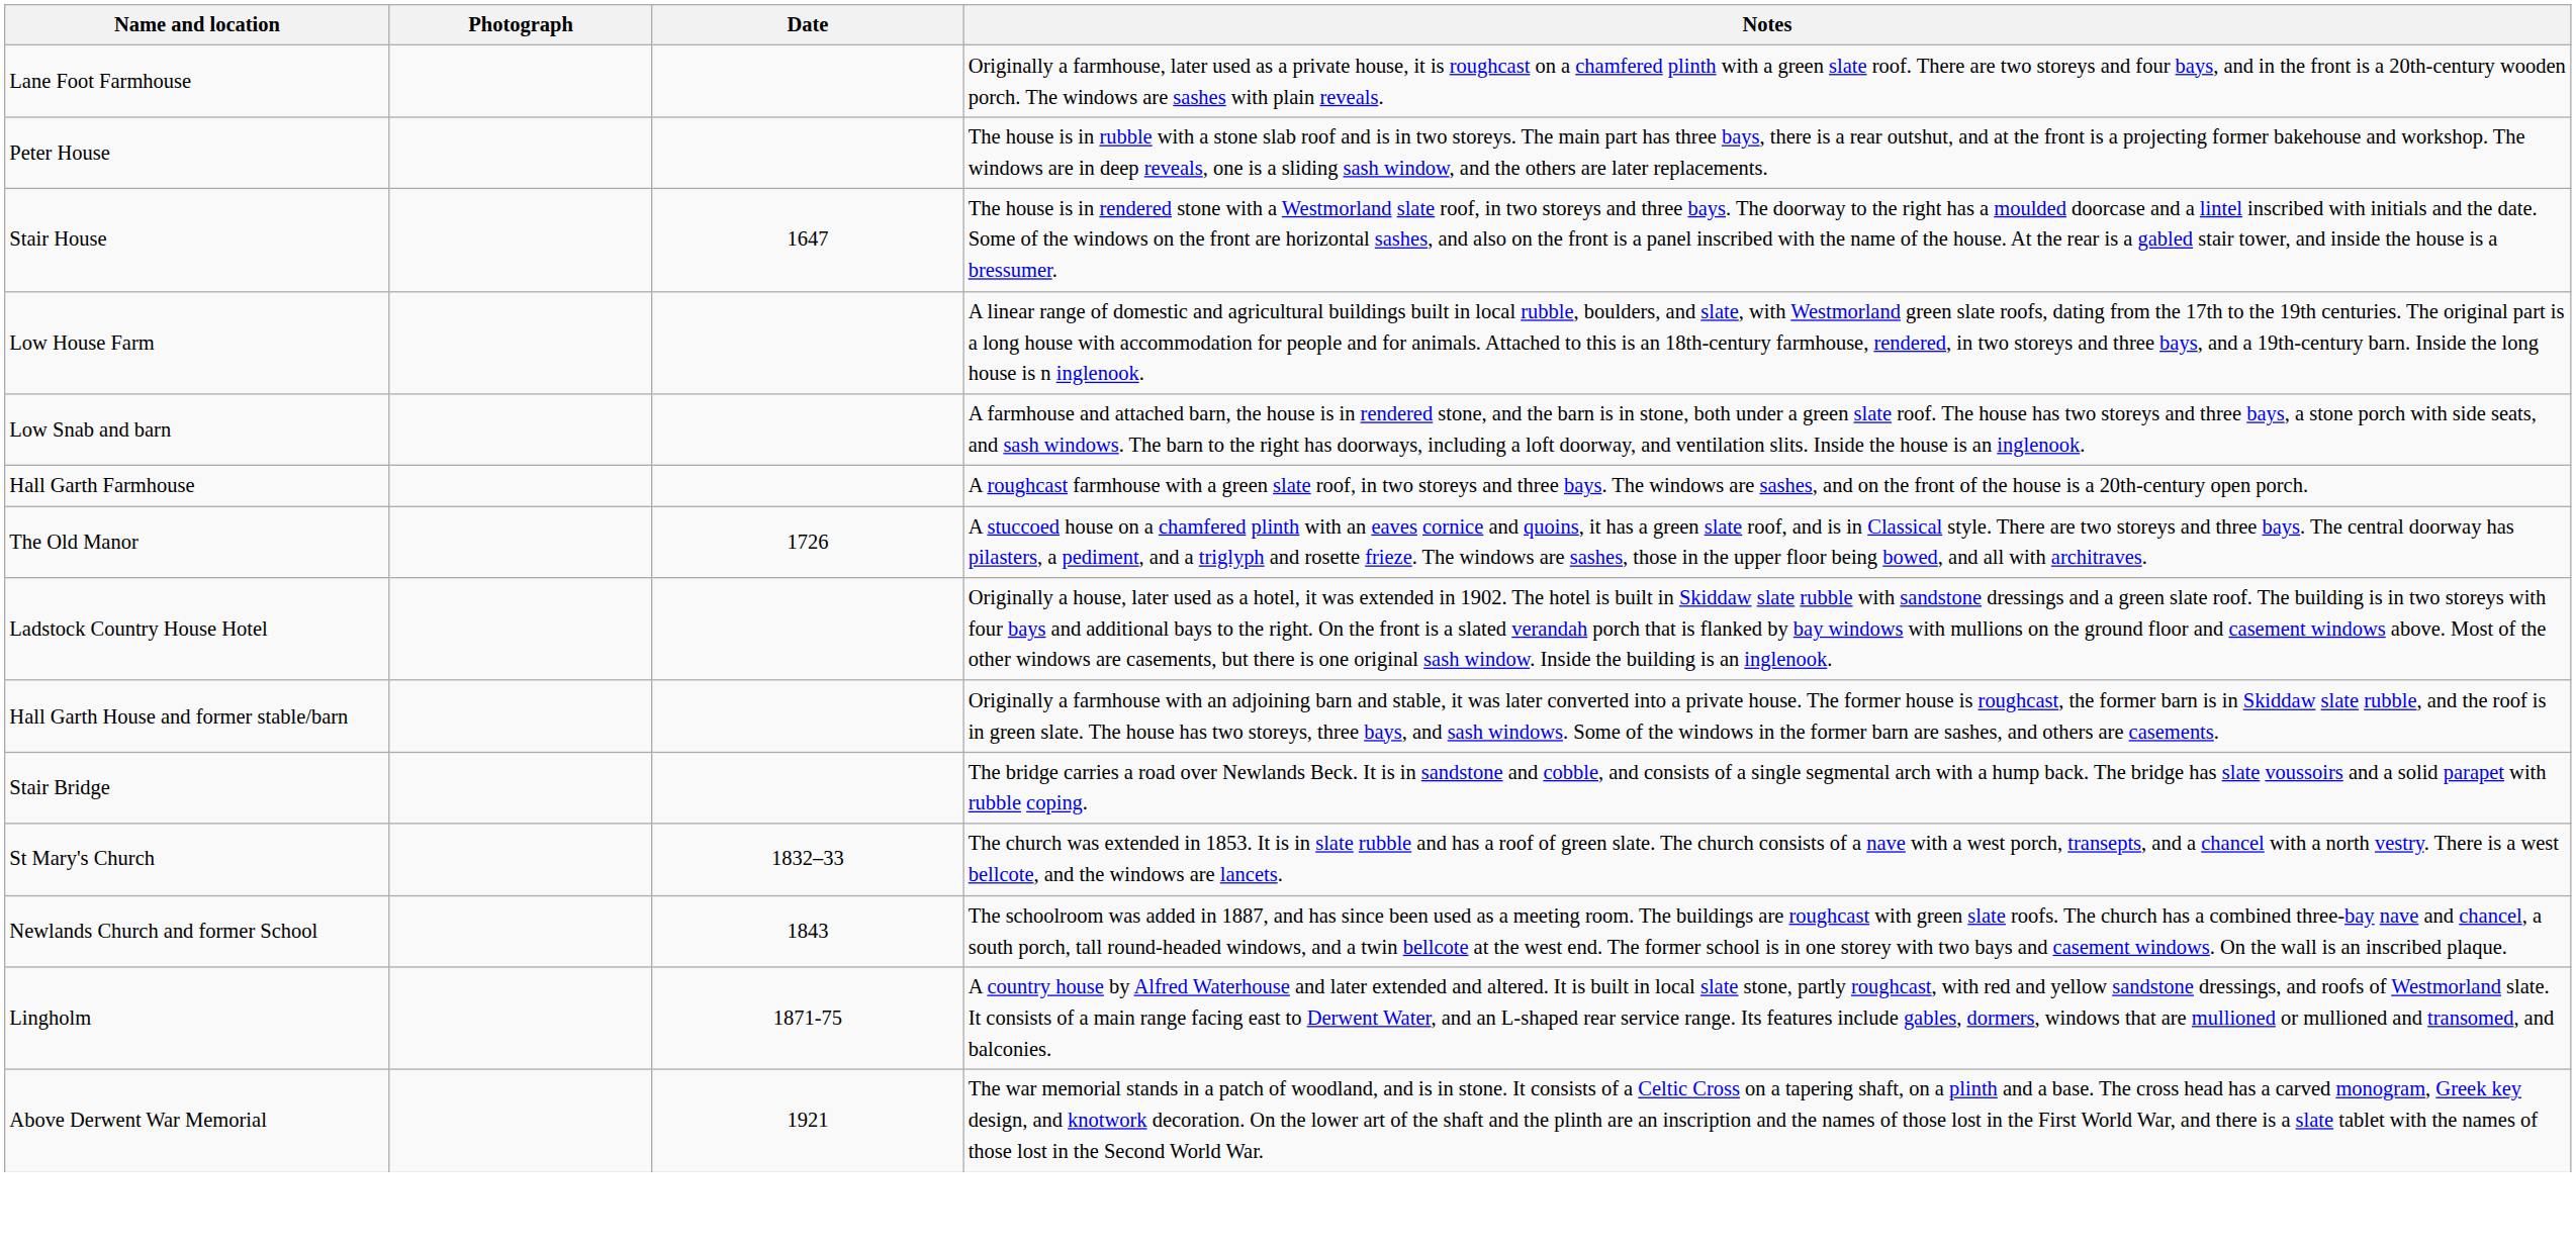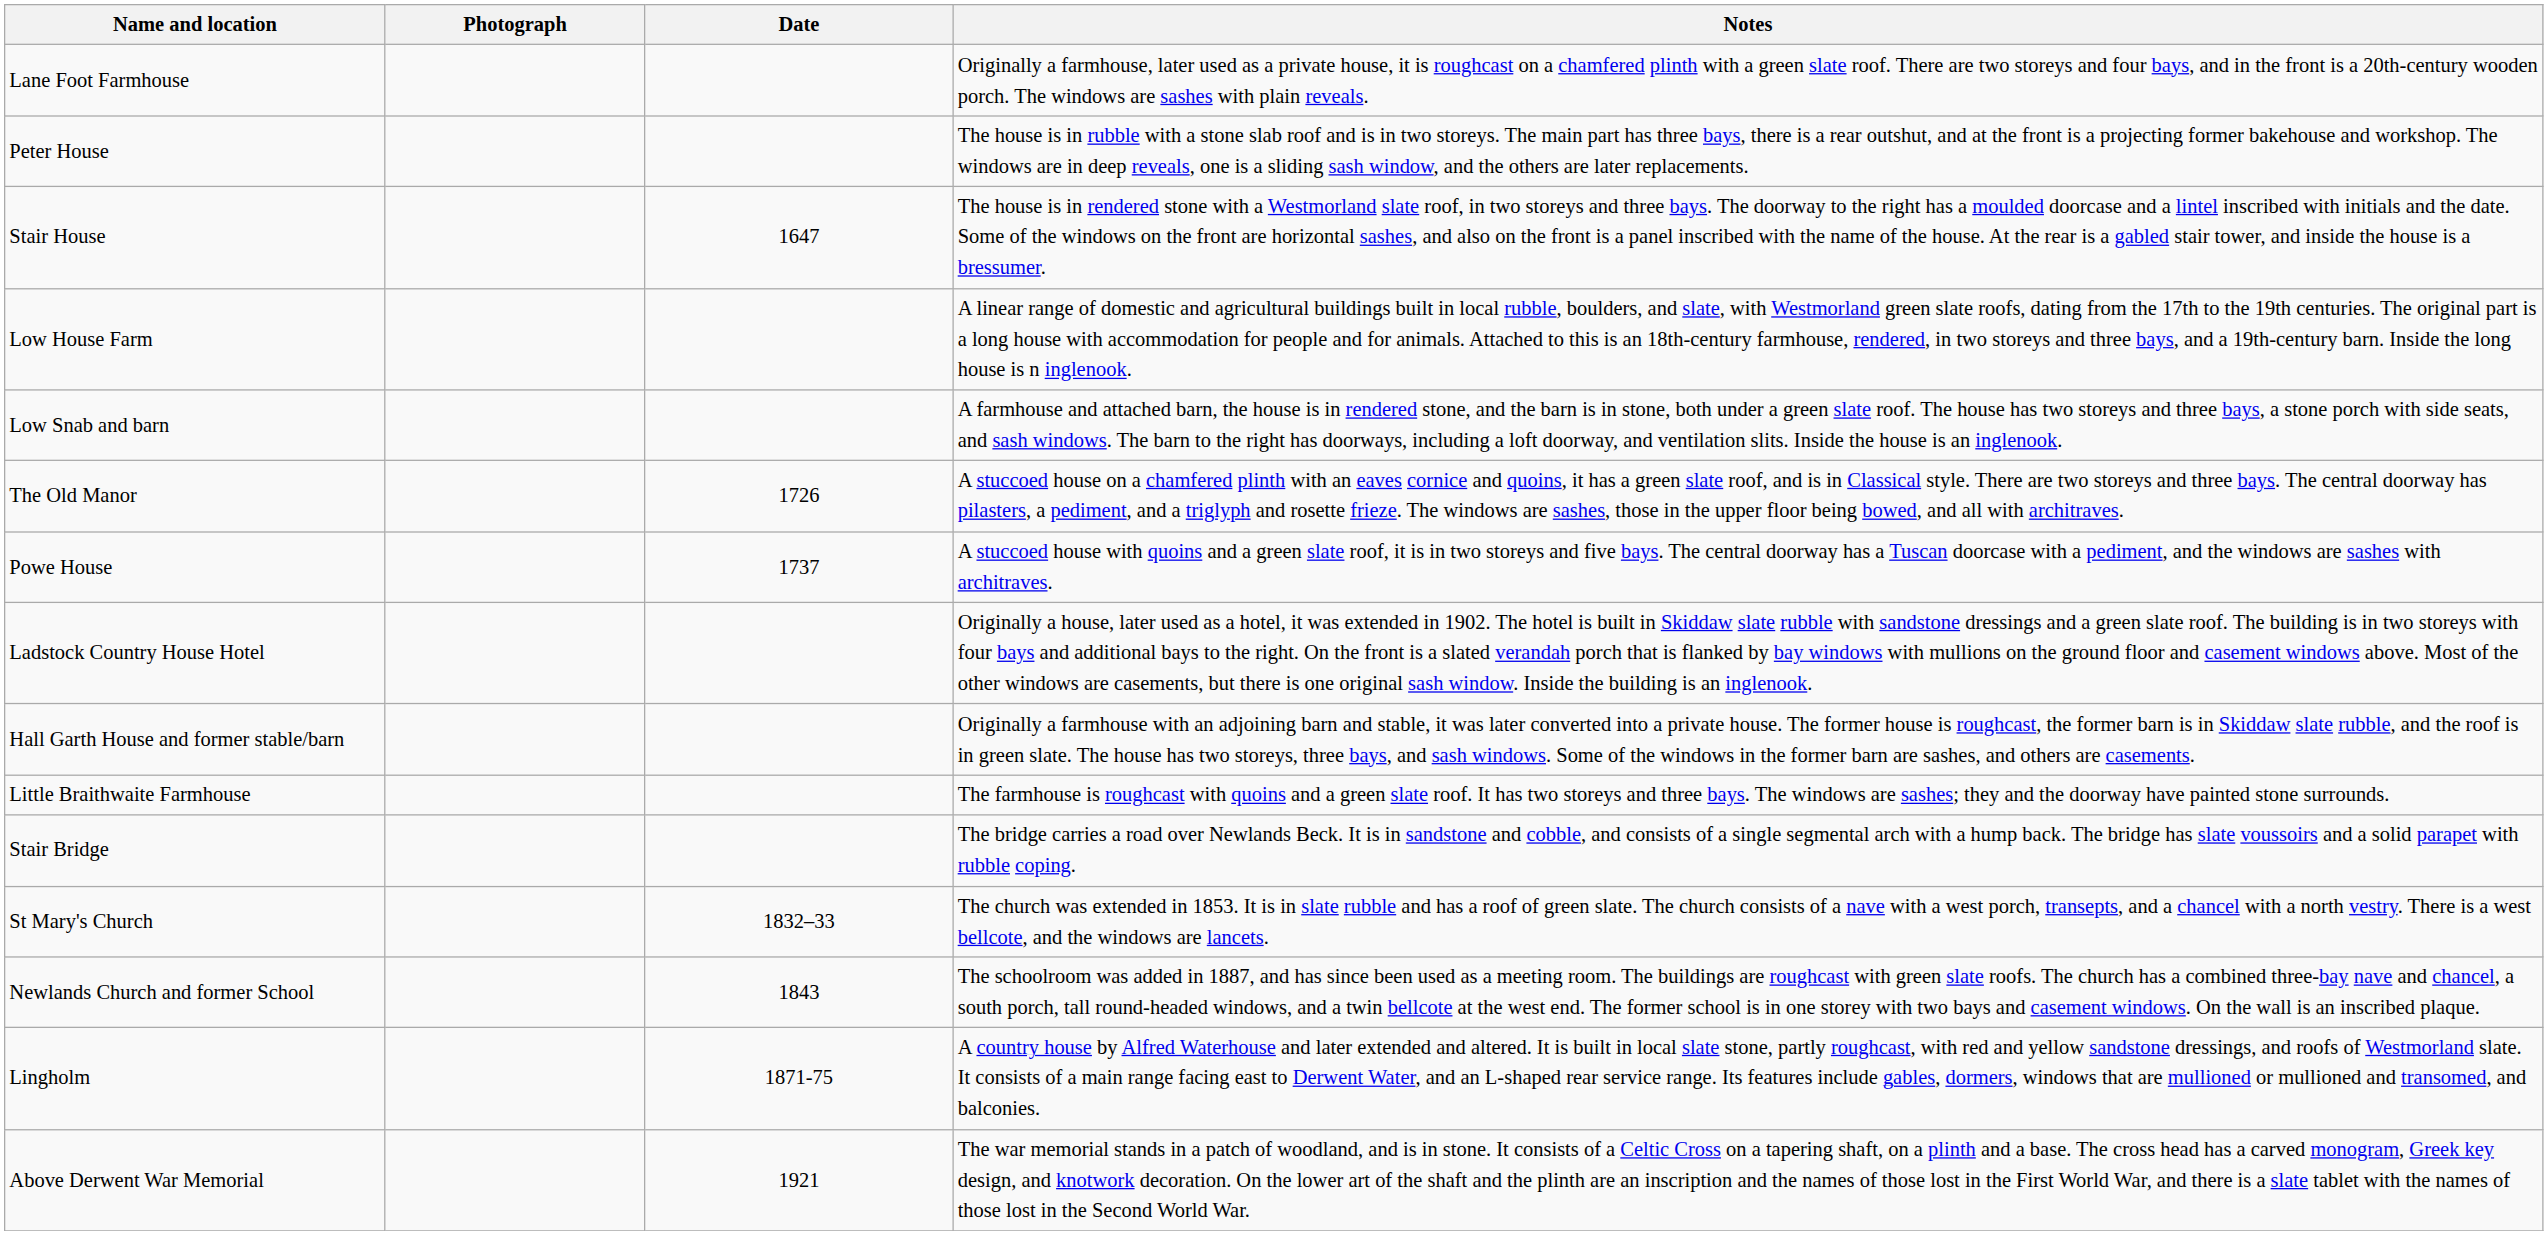 <table class="wikitable sortable plainrowheaders" style="width:100%;border:0px;text-align:left;line-height:150%;">
 <tr>
 <th scope="col"  style="width:150px">Name and location</th>
 <th scope="col"  style="width:100px" class="unsortable">Photograph</th>
 <th scope="col"  style="width:120px">Date</th>
 <th scope="col"  style="width:650px" class="unsortable">Notes</th>
 </tr>
 <tr>
 <td>Lane Foot Farmhouse<br><small></small></td>
 <td></td>
 <td align="center"></td>
 <td>Originally a farmhouse, later used as a private house, it is <a href='#'>roughcast</a> on a <a href='#'>chamfered</a> <a href='#'>plinth</a> with a green <a href='#'>slate</a> roof.  There are two storeys and four <a href='#'>bays</a>, and in the front is a 20th-century wooden porch.  The windows are <a href='#'>sashes</a> with plain <a href='#'>reveals</a>.</td>
 </tr>
 <tr>
 <td>Peter House<br><small></small></td>
 <td></td>
 <td align="center"></td>
 <td>The house is in <a href='#'>rubble</a> with a stone slab roof and is in two storeys.  The main part has three <a href='#'>bays</a>, there is a rear outshut, and at the front is a projecting former bakehouse and workshop.  The windows are in deep <a href='#'>reveals</a>, one is a sliding <a href='#'>sash window</a>, and the others are later replacements.</td>
 </tr>
 <tr>
 <td>Stair House<br><small></small></td>
 <td></td>
 <td align="center">1647</td>
 <td>The house is in <a href='#'>rendered</a> stone with a <a href='#'>Westmorland</a> <a href='#'>slate</a> roof, in two storeys and three <a href='#'>bays</a>.  The doorway to the right has a <a href='#'>moulded</a> doorcase and a <a href='#'>lintel</a> inscribed with initials and the date.  Some of the windows on the front are horizontal <a href='#'>sashes</a>, and also on the front is a panel inscribed with the name of the house.  At the rear is a <a href='#'>gabled</a> stair tower, and inside the house is a <a href='#'>bressumer</a>.</td>
 </tr>
 <tr>
 <td>Low House Farm<br><small></small></td>
 <td></td>
 <td align="center"></td>
 <td>A linear range of domestic and agricultural buildings built in local <a href='#'>rubble</a>, boulders, and <a href='#'>slate</a>, with <a href='#'>Westmorland</a> green slate roofs, dating from the 17th to the 19th centuries.  The original part is a long house with accommodation for people and for animals.  Attached to this is an 18th-century farmhouse, <a href='#'>rendered</a>, in two storeys and three <a href='#'>bays</a>, and a 19th-century barn.  Inside the long house is n <a href='#'>inglenook</a>.</td>
 </tr>
 <tr>
 <td>Low Snab and barn<br><small></small></td>
 <td></td>
 <td align="center"></td>
 <td>A farmhouse and attached barn, the house is in <a href='#'>rendered</a> stone, and the barn is in stone, both under a green <a href='#'>slate</a> roof.  The house has two storeys and three <a href='#'>bays</a>, a stone porch with side seats, and <a href='#'>sash windows</a>.  The barn to the right has doorways, including a loft doorway, and ventilation slits.  Inside the house is an <a href='#'>inglenook</a>.</td>
 </tr>
 <tr>
-<td>Hall Garth Farmhouse<br><small></small></td>
-<td></td>
-<td align="center"></td>
-<td>A <a href='#'>roughcast</a> farmhouse with a green <a href='#'>slate</a> roof, in two storeys and three <a href='#'>bays</a>.  The windows are <a href='#'>sashes</a>, and on the front of the house is a 20th-century open porch.</td>
-</tr>
-<tr>
 <td>The Old Manor<br><small></small></td>
 <td></td>
 <td align="center">1726</td>
 <td>A <a href='#'>stuccoed</a> house on a <a href='#'>chamfered</a> <a href='#'>plinth</a> with an <a href='#'>eaves</a> <a href='#'>cornice</a> and <a href='#'>quoins</a>, it has a green <a href='#'>slate</a> roof, and is in <a href='#'>Classical</a> style. There are two storeys and three <a href='#'>bays</a>.  The central doorway has <a href='#'>pilasters</a>, a <a href='#'>pediment</a>, and a <a href='#'>triglyph</a> and rosette <a href='#'>frieze</a>.  The windows are <a href='#'>sashes</a>, those in the upper floor being <a href='#'>bowed</a>, and all with <a href='#'>architraves</a>.</td>
+</tr>
+<tr>
+<td>Powe House<br><small></small></td>
+<td></td>
+<td align="center">1737</td>
+<td>A <a href='#'>stuccoed</a> house with <a href='#'>quoins</a> and a green <a href='#'>slate</a> roof, it is in two storeys and five <a href='#'>bays</a>.  The central doorway has a <a href='#'>Tuscan</a> doorcase with a <a href='#'>pediment</a>, and the windows are <a href='#'>sashes</a> with <a href='#'>architraves</a>.</td>
 </tr>
 <tr>
 <td>Ladstock Country House Hotel<br><small></small></td>
 <td></td>
 <td align="center"></td>
 <td>Originally a house, later used as a hotel, it was extended in 1902.  The hotel is built in <a href='#'>Skiddaw</a> <a href='#'>slate</a> <a href='#'>rubble</a> with <a href='#'>sandstone</a> dressings and a green slate roof.  The building is in two storeys with four <a href='#'>bays</a> and additional bays to the right.  On the front is a slated <a href='#'>verandah</a> porch that is flanked by <a href='#'>bay windows</a> with mullions on the ground floor and <a href='#'>casement windows</a> above.  Most of the other windows are casements, but there is one original <a href='#'>sash window</a>.  Inside the building is an <a href='#'>inglenook</a>.</td>
 </tr>
 <tr>
 <td>Hall Garth House and former stable/barn<br><small></small></td>
 <td></td>
 <td align="center"></td>
 <td>Originally a farmhouse with an adjoining barn and stable, it was later converted into a private house.  The former house is <a href='#'>roughcast</a>, the former barn is in <a href='#'>Skiddaw</a> <a href='#'>slate</a> <a href='#'>rubble</a>, and the roof is in green slate.  The house has two storeys, three <a href='#'>bays</a>, and <a href='#'>sash windows</a>.  Some of the windows in the former barn are sashes, and others are <a href='#'>casements</a>.</td>
+</tr>
+<tr>
+<td>Little Braithwaite Farmhouse<br><small></small></td>
+<td></td>
+<td align="center"></td>
+<td>The farmhouse is <a href='#'>roughcast</a> with <a href='#'>quoins</a> and a green <a href='#'>slate</a> roof.  It has two storeys and three <a href='#'>bays</a>.  The windows are <a href='#'>sashes</a>; they and the doorway have painted stone surrounds.</td>
 </tr>
 <tr>
 <td>Stair Bridge<br><small></small></td>
 <td></td>
 <td align="center"></td>
 <td>The bridge carries a road over Newlands Beck.  It is in <a href='#'>sandstone</a> and <a href='#'>cobble</a>, and consists of a single segmental arch with a hump back.  The bridge has <a href='#'>slate</a> <a href='#'>voussoirs</a> and a solid <a href='#'>parapet</a> with <a href='#'>rubble</a> <a href='#'>coping</a>.</td>
 </tr>
 <tr>
 <td>St Mary's Church<br><small></small></td>
 <td></td>
 <td align="center">1832–33</td>
 <td>The church was extended in 1853.  It is in <a href='#'>slate</a> <a href='#'>rubble</a> and has a roof of green slate.  The church consists of a <a href='#'>nave</a> with a west porch, <a href='#'>transepts</a>, and a <a href='#'>chancel</a> with a north <a href='#'>vestry</a>.  There is a west <a href='#'>bellcote</a>, and the windows are <a href='#'>lancets</a>.</td>
 </tr>
 <tr>
 <td>Newlands Church and former School<br><small></small></td>
 <td></td>
 <td align="center">1843</td>
 <td>The schoolroom was added in 1887, and has since been used as a meeting room.  The buildings are <a href='#'>roughcast</a> with green <a href='#'>slate</a> roofs.  The church has a combined three-<a href='#'>bay</a> <a href='#'>nave</a> and <a href='#'>chancel</a>, a south porch, tall round-headed windows, and a twin <a href='#'>bellcote</a> at the west end.  The former school is in one storey with two bays and <a href='#'>casement windows</a>.  On the wall is an inscribed plaque.</td>
 </tr>
 <tr>
 <td>Lingholm<br><small></small></td>
 <td></td>
 <td align="center">1871-75</td>
 <td>A <a href='#'>country house</a> by <a href='#'>Alfred Waterhouse</a> and later extended and altered.  It is built in local <a href='#'>slate</a> stone, partly <a href='#'>roughcast</a>, with red and yellow <a href='#'>sandstone</a> dressings, and roofs of <a href='#'>Westmorland</a> slate.  It consists of a main range facing east to <a href='#'>Derwent Water</a>, and an L-shaped rear service range.  Its features include <a href='#'>gables</a>, <a href='#'>dormers</a>, windows that are <a href='#'>mullioned</a> or mullioned and <a href='#'>transomed</a>, and balconies.</td>
 </tr>
 <tr>
 <td>Above Derwent War Memorial<br><small></small></td>
 <td></td>
 <td align="center">1921</td>
 <td>The war memorial stands in a patch of woodland, and is in stone.  It consists of a <a href='#'>Celtic Cross</a> on a tapering shaft, on a <a href='#'>plinth</a> and a base.  The cross head has a carved <a href='#'>monogram</a>, <a href='#'>Greek key</a> design, and <a href='#'>knotwork</a> decoration.  On the lower art of the shaft and the plinth are an inscription and the names of those lost in the First World War, and there is a <a href='#'>slate</a> tablet with the names of those lost in the Second World War.</td>
 </tr>
 <tr>
 </tr>
 </table>
